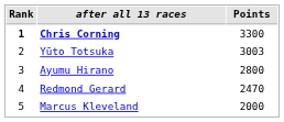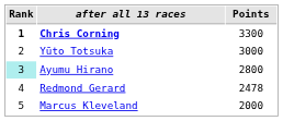 <table cellspacing="1" cellpadding="3" style="border:1px solid #aaa; font-size:86%;">
 <tr style="background:#e4e4e4;">
 <th style="border-bottom:1px solid #aaa; width:10px;">Rank</th>
 <th style="border-bottom:1px solid #aaa; width:200px;"><em>after all 13 races</em></th>
 <th style="border-bottom:1px solid #aaa; width:50px;">Points</th>
 </tr>
 <tr>
 <td align=center><strong>1</strong></td>
 <td><strong> <a href='#'>Chris Corning</a></strong></td>
 <td align=center>3300</td>
 </tr>
 <tr>
 <td align=center>2</td>
 <td> <a href='#'>Yūto Totsuka</a></td>
-<td align=center>3003</td>
+<td align=center>3000</td>
 </tr>
 <tr>
-<td align=center>3</td>
+<td align=center style="background: paleturquoise;">3</td>
 <td> <a href='#'>Ayumu Hirano</a></td>
 <td align=center>2800</td>
 </tr>
 <tr>
 <td align=center>4</td>
 <td> <a href='#'>Redmond Gerard</a></td>
-<td align=center>2470</td>
+<td align=center>2478</td>
 </tr>
 <tr>
 <td align=center>5</td>
 <td> <a href='#'>Marcus Kleveland</a></td>
 <td align=center>2000</td>
 </tr>
 </table>
